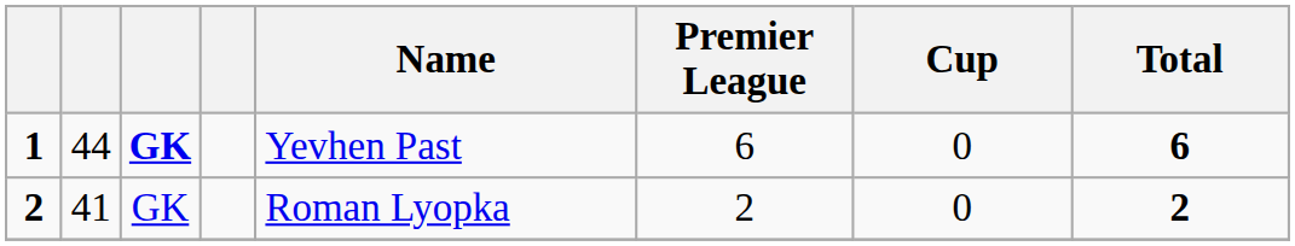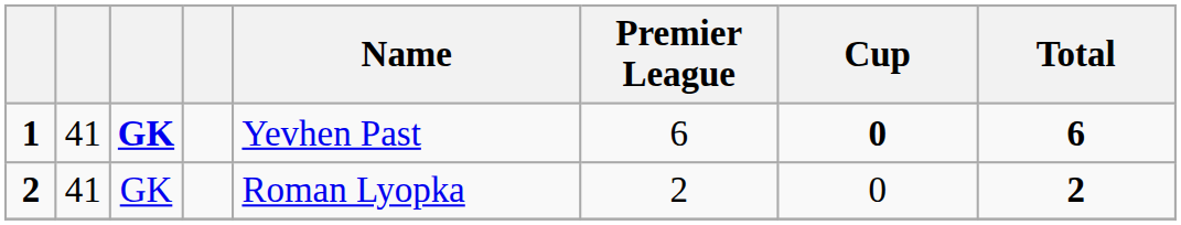 <table class="wikitable" style="text-align:center">
 <tr>
 <th width=15></th>
 <th width=15></th>
 <th width=15></th>
 <th width=15></th>
 <th width=145>Name</th>
 <th width=80><strong>Premier League</strong></th>
 <th width=80><strong>Cup</strong></th>
 <th width=80>Total</th>
 </tr>
 <tr>
 <td><strong>1</strong></td>
-<td>44</td>
+<td>41</td>
 <td><strong><a href='#'>GK</a></strong></td>
 <td></td>
 <td align=left><a href='#'>Yevhen Past</a></td>
 <td>6</td>
-<td>0</td>
+<td><strong>0</strong></td>
 <td><strong>6</strong></td>
 </tr>
 <tr>
 <td><strong>2</strong></td>
 <td>41</td>
 <td><a href='#'>GK</a></td>
 <td></td>
 <td align=left><a href='#'>Roman Lyopka</a></td>
 <td>2</td>
 <td>0</td>
 <td><strong>2</strong></td>
 </tr>
 <tr>
 </tr>
 </table>
